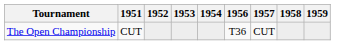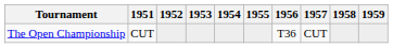 <table class="wikitable" style="font-size:95%;text-align:center;">
 <tr>
 <th>Tournament</th>
 <th>1951</th>
 <th>1952</th>
 <th>1953</th>
 <th>1954</th>
+<th>1955</th>
 <th>1956</th>
 <th>1957</th>
 <th>1958</th>
 <th>1959</th>
 </tr>
 <tr>
 <td align=left><a href='#'>The Open Championship</a></td>
 <td>CUT</td>
 <td style="background:#eeeeee;"></td>
 <td style="background:#eeeeee;"></td>
 <td style="background:#eeeeee;"></td>
+<td style="background:#eeeeee;"></td>
 <td>T36</td>
 <td>CUT</td>
 <td style="background:#eeeeee;"></td>
 <td style="background:#eeeeee;"></td>
 </tr>
 </table>
